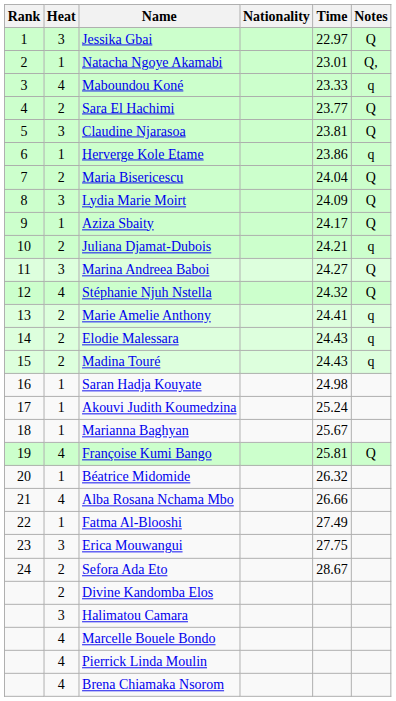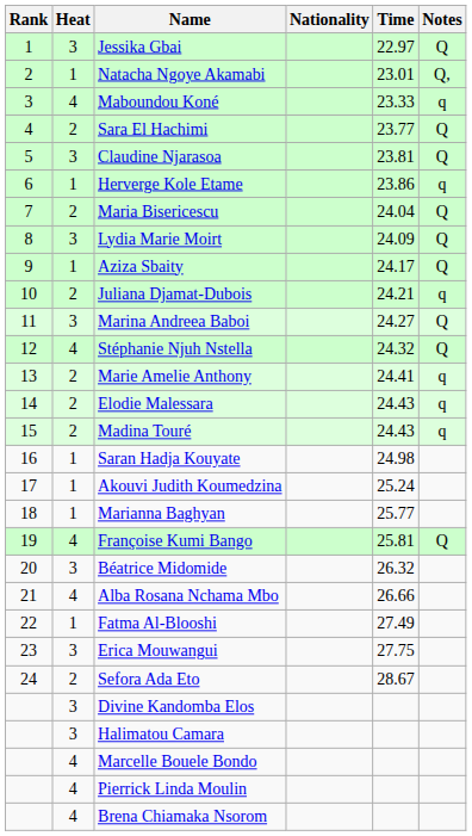 <table class="wikitable sortable" style="text-align:center; font-size:95%">
 <tr>
 <th>Rank</th>
 <th>Heat</th>
 <th>Name</th>
 <th>Nationality</th>
 <th>Time</th>
 <th>Notes</th>
 </tr>
 <tr bgcolor=ccffcc>
 <td>1</td>
 <td>3</td>
 <td align=left><a href='#'>Jessika Gbai</a></td>
 <td align=left></td>
 <td>22.97</td>
 <td>Q</td>
 </tr>
 <tr bgcolor=ccffcc>
 <td>2</td>
 <td>1</td>
 <td align=left><a href='#'>Natacha Ngoye Akamabi</a></td>
 <td align=left></td>
 <td>23.01</td>
 <td>Q, </td>
 </tr>
 <tr bgcolor=ccffcc>
 <td>3</td>
 <td>4</td>
 <td align=left><a href='#'>Maboundou Koné</a></td>
 <td align=left></td>
 <td>23.33</td>
 <td>q</td>
 </tr>
 <tr bgcolor=ccffcc>
 <td>4</td>
 <td>2</td>
 <td align=left><a href='#'>Sara El Hachimi</a></td>
 <td align=left></td>
 <td>23.77</td>
 <td>Q</td>
 </tr>
 <tr bgcolor=ccffcc>
 <td>5</td>
 <td>3</td>
 <td align=left><a href='#'>Claudine Njarasoa</a></td>
 <td align=left></td>
 <td>23.81</td>
 <td>Q</td>
 </tr>
 <tr bgcolor=ccffcc>
 <td>6</td>
 <td>1</td>
 <td align=left><a href='#'>Herverge Kole Etame</a></td>
 <td align=left></td>
 <td>23.86</td>
 <td>q</td>
 </tr>
 <tr bgcolor=ccffcc>
 <td>7</td>
 <td>2</td>
 <td align=left><a href='#'>Maria Bisericescu</a></td>
 <td align=left></td>
 <td>24.04</td>
 <td>Q</td>
 </tr>
 <tr bgcolor=ccffcc>
 <td>8</td>
 <td>3</td>
 <td align=left><a href='#'>Lydia Marie Moirt</a></td>
 <td align=left></td>
 <td>24.09</td>
 <td>Q</td>
 </tr>
 <tr bgcolor=ccffcc>
 <td>9</td>
 <td>1</td>
 <td align=left><a href='#'>Aziza Sbaity</a></td>
 <td align=left></td>
 <td>24.17</td>
 <td>Q</td>
 </tr>
 <tr bgcolor=ccffcc>
 <td>10</td>
 <td>2</td>
 <td align=left><a href='#'>Juliana Djamat-Dubois</a></td>
 <td align=left></td>
 <td>24.21</td>
 <td>q</td>
 </tr>
 <tr bgcolor=ddffdd>
 <td>11</td>
 <td>3</td>
 <td align=left><a href='#'>Marina Andreea Baboi</a></td>
 <td align=left></td>
 <td>24.27</td>
 <td>Q</td>
 </tr>
 <tr bgcolor=ccffcc>
 <td>12</td>
 <td>4</td>
 <td align=left><a href='#'>Stéphanie Njuh Nstella</a></td>
 <td align=left></td>
 <td>24.32</td>
 <td>Q</td>
 </tr>
 <tr bgcolor=ddffdd>
 <td>13</td>
 <td>2</td>
 <td align=left><a href='#'>Marie Amelie Anthony</a></td>
 <td align=left></td>
 <td>24.41</td>
 <td>q</td>
 </tr>
 <tr bgcolor=ddffdd>
 <td>14</td>
 <td>2</td>
 <td align=left><a href='#'>Elodie Malessara</a></td>
 <td align=left></td>
 <td>24.43</td>
 <td>q</td>
 </tr>
 <tr bgcolor=ddffdd>
 <td>15</td>
 <td>2</td>
 <td align=left><a href='#'>Madina Touré</a></td>
 <td align=left></td>
 <td>24.43</td>
 <td>q</td>
 </tr>
 <tr>
 <td>16</td>
 <td>1</td>
 <td align=left><a href='#'>Saran Hadja Kouyate</a></td>
 <td align=left></td>
 <td>24.98</td>
 <td></td>
 </tr>
 <tr>
 <td>17</td>
 <td>1</td>
 <td align=left><a href='#'>Akouvi Judith Koumedzina</a></td>
 <td align=left></td>
 <td>25.24</td>
 <td></td>
 </tr>
 <tr>
 <td>18</td>
 <td>1</td>
 <td align=left><a href='#'>Marianna Baghyan</a></td>
 <td align=left></td>
-<td>25.67</td>
+<td>25.77</td>
 <td></td>
 </tr>
 <tr bgcolor=ccffcc>
 <td>19</td>
 <td>4</td>
 <td align=left><a href='#'>Françoise Kumi Bango</a></td>
 <td align=left></td>
 <td>25.81</td>
 <td>Q</td>
 </tr>
 <tr>
 <td>20</td>
-<td>1</td>
+<td>3</td>
 <td align=left><a href='#'>Béatrice Midomide</a></td>
 <td align=left></td>
 <td>26.32</td>
 <td></td>
 </tr>
 <tr>
 <td>21</td>
 <td>4</td>
 <td align=left><a href='#'>Alba Rosana Nchama Mbo</a></td>
 <td align=left></td>
 <td>26.66</td>
 <td></td>
 </tr>
 <tr>
 <td>22</td>
 <td>1</td>
 <td align=left><a href='#'>Fatma Al-Blooshi</a></td>
 <td align=left></td>
 <td>27.49</td>
 <td></td>
 </tr>
 <tr>
 <td>23</td>
 <td>3</td>
 <td align=left><a href='#'>Erica Mouwangui</a></td>
 <td align=left></td>
 <td>27.75</td>
 <td></td>
 </tr>
 <tr>
 <td>24</td>
 <td>2</td>
 <td align=left><a href='#'>Sefora Ada Eto</a></td>
 <td align=left></td>
 <td>28.67</td>
 <td></td>
 </tr>
 <tr>
 <td></td>
-<td>2</td>
+<td>3</td>
 <td align=left><a href='#'>Divine Kandomba Elos</a></td>
 <td align=left></td>
 <td></td>
 <td></td>
 </tr>
 <tr>
 <td></td>
 <td>3</td>
 <td align=left><a href='#'>Halimatou Camara</a></td>
 <td align=left></td>
 <td></td>
 <td></td>
 </tr>
 <tr>
 <td></td>
 <td>4</td>
 <td align=left><a href='#'>Marcelle Bouele Bondo</a></td>
 <td align=left></td>
 <td></td>
 <td></td>
 </tr>
 <tr>
 <td></td>
 <td>4</td>
 <td align=left><a href='#'>Pierrick Linda Moulin</a></td>
 <td align=left></td>
 <td></td>
 <td></td>
 </tr>
 <tr>
 <td></td>
 <td>4</td>
 <td align=left><a href='#'>Brena Chiamaka Nsorom</a></td>
 <td align=left></td>
 <td></td>
 <td></td>
 </tr>
 </table>
